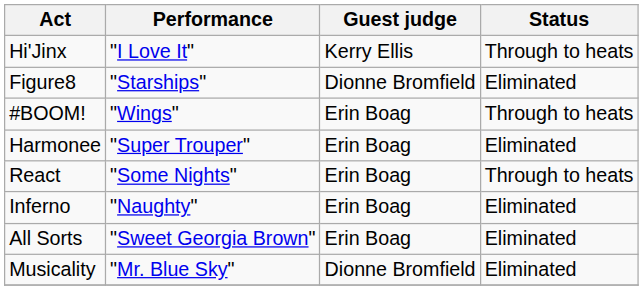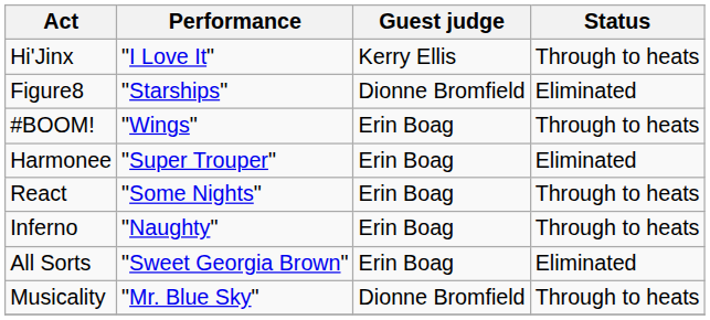 <table class="wikitable">
 <tr>
 <th>Act</th>
 <th>Performance</th>
 <th>Guest judge</th>
 <th>Status</th>
 </tr>
 <tr>
 <td>Hi'Jinx</td>
 <td>"<a href='#'>I Love It</a>"</td>
 <td>Kerry Ellis</td>
 <td>Through to heats</td>
 </tr>
 <tr>
 <td>Figure8</td>
 <td>"<a href='#'>Starships</a>"</td>
 <td>Dionne Bromfield</td>
 <td>Eliminated</td>
 </tr>
 <tr>
 <td>#BOOM!</td>
 <td>"<a href='#'>Wings</a>"</td>
 <td>Erin Boag</td>
 <td>Through to heats</td>
 </tr>
 <tr>
 <td>Harmonee</td>
 <td>"<a href='#'>Super Trouper</a>"</td>
 <td>Erin Boag</td>
 <td>Eliminated</td>
 </tr>
 <tr>
 <td>React</td>
 <td>"<a href='#'>Some Nights</a>"</td>
 <td>Erin Boag</td>
 <td>Through to heats</td>
 </tr>
 <tr>
 <td>Inferno</td>
 <td>"<a href='#'>Naughty</a>"</td>
 <td>Erin Boag</td>
-<td>Eliminated</td>
+<td>Through to heats</td>
 </tr>
 <tr>
 <td>All Sorts</td>
 <td>"<a href='#'>Sweet Georgia Brown</a>"</td>
 <td>Erin Boag</td>
 <td>Eliminated</td>
 </tr>
 <tr>
 <td>Musicality</td>
 <td>"<a href='#'>Mr. Blue Sky</a>"</td>
 <td>Dionne Bromfield</td>
-<td>Eliminated</td>
+<td>Through to heats</td>
 </tr>
 <tr>
 </tr>
 </table>
